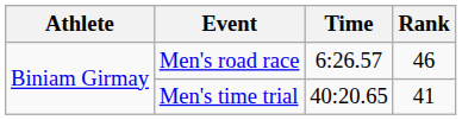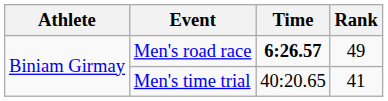 <table class=wikitable style=font-size:90%;text-align:center>
 <tr>
 <th>Athlete</th>
 <th>Event</th>
 <th>Time</th>
 <th>Rank</th>
 </tr>
 <tr align=center>
 <td align=left rowspan=2><a href='#'>Biniam Girmay</a></td>
 <td align=left><a href='#'>Men's road race</a></td>
-<td>6:26.57</td>
-<td>46</td>
+<td><strong>6:26.57</strong></td>
+<td>49</td>
 </tr>
 <tr align=center>
 <td align=left><a href='#'>Men's time trial</a></td>
 <td>40:20.65</td>
 <td>41</td>
 </tr>
 </table>
